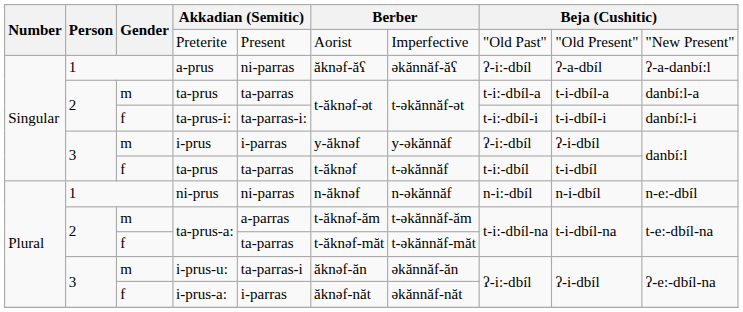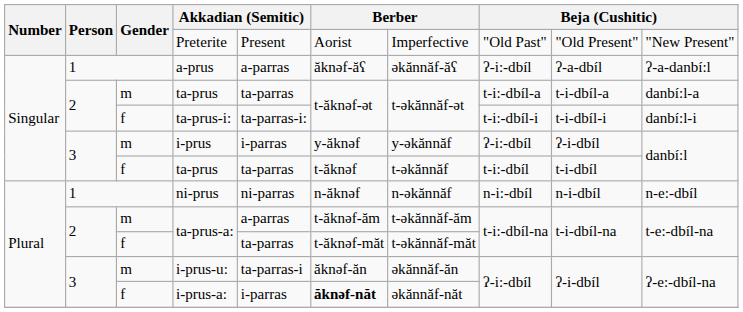 <table class="wikitable" style="font-size:smaller;">
 <tr>
 <th rowspan="2">Number</th>
 <th rowspan="2">Person</th>
 <th rowspan="2">Gender</th>
 <th colspan="2">Akkadian (Semitic)</th>
 <th colspan="2">Berber</th>
 <th colspan="3">Beja (Cushitic)</th>
 </tr>
 <tr>
 <td>Preterite</td>
 <td>Present</td>
 <td>Aorist</td>
 <td>Imperfective</td>
 <td>"Old Past"</td>
 <td>"Old Present"</td>
 <td>"New Present"</td>
 </tr>
 <tr>
 <td rowspan="5">Singular</td>
 <td colspan="2">1</td>
 <td>a-prus</td>
-<td>ni-parras</td>
+<td>a-parras</td>
 <td>ăknəf-ăʕ</td>
 <td>əkănnăf-ăʕ</td>
 <td>ʔ-i:-dbíl</td>
 <td>ʔ-a-dbíl</td>
 <td>ʔ-a-danbí:l</td>
 </tr>
 <tr>
 <td rowspan="2">2</td>
 <td>m</td>
 <td>ta-prus</td>
 <td>ta-parras</td>
 <td rowspan="2">t-ăknəf-ət</td>
 <td rowspan="2">t-əkănnăf-ət</td>
 <td>t-i:-dbíl-a</td>
 <td>t-i-dbíl-a</td>
 <td>danbí:l-a</td>
 </tr>
 <tr>
 <td>f</td>
 <td>ta-prus-i:</td>
 <td>ta-parras-i:</td>
 <td>t-i:-dbíl-i</td>
 <td>t-i-dbíl-i</td>
 <td>danbí:l-i</td>
 </tr>
 <tr>
 <td rowspan="2">3</td>
 <td>m</td>
 <td>i-prus</td>
 <td>i-parras</td>
 <td>y-ăknəf</td>
 <td>y-əkănnăf</td>
 <td>ʔ-i:-dbíl</td>
 <td>ʔ-i-dbíl</td>
 <td rowspan="2">danbí:l</td>
 </tr>
 <tr>
 <td>f</td>
 <td>ta-prus</td>
 <td>ta-parras</td>
 <td>t-ăknəf</td>
 <td>t-əkănnăf</td>
 <td>t-i:-dbíl</td>
 <td>t-i-dbíl</td>
 </tr>
 <tr>
 <td rowspan="5">Plural</td>
 <td colspan="2">1</td>
 <td>ni-prus</td>
 <td>ni-parras</td>
 <td>n-ăknəf</td>
 <td>n-əkănnăf</td>
 <td>n-i:-dbíl</td>
 <td>n-i-dbíl</td>
 <td>n-e:-dbíl</td>
 </tr>
 <tr>
 <td rowspan="2">2</td>
 <td>m</td>
 <td rowspan="2">ta-prus-a:</td>
 <td>a-parras</td>
 <td>t-ăknəf-ăm</td>
 <td>t-əkănnăf-ăm</td>
 <td rowspan="2">t-i:-dbíl-na</td>
 <td rowspan="2">t-i-dbíl-na</td>
 <td rowspan="2">t-e:-dbíl-na</td>
 </tr>
 <tr>
 <td>f</td>
 <td>ta-parras</td>
 <td>t-ăknəf-măt</td>
 <td>t-əkănnăf-măt</td>
 </tr>
 <tr>
 <td rowspan="2">3</td>
 <td>m</td>
 <td>i-prus-u:</td>
 <td>ta-parras-i</td>
 <td>ăknəf-ăn</td>
 <td>əkănnăf-ăn</td>
 <td rowspan="2">ʔ-i:-dbíl</td>
 <td rowspan="2">ʔ-i-dbíl</td>
 <td rowspan="2">ʔ-e:-dbíl-na</td>
 </tr>
 <tr>
 <td>f</td>
 <td>i-prus-a:</td>
 <td>i-parras</td>
-<td>ăknəf-năt</td>
+<td><strong>ăknəf-năt</strong></td>
 <td>əkănnăf-năt</td>
 </tr>
 <tr>
 </tr>
 </table>
